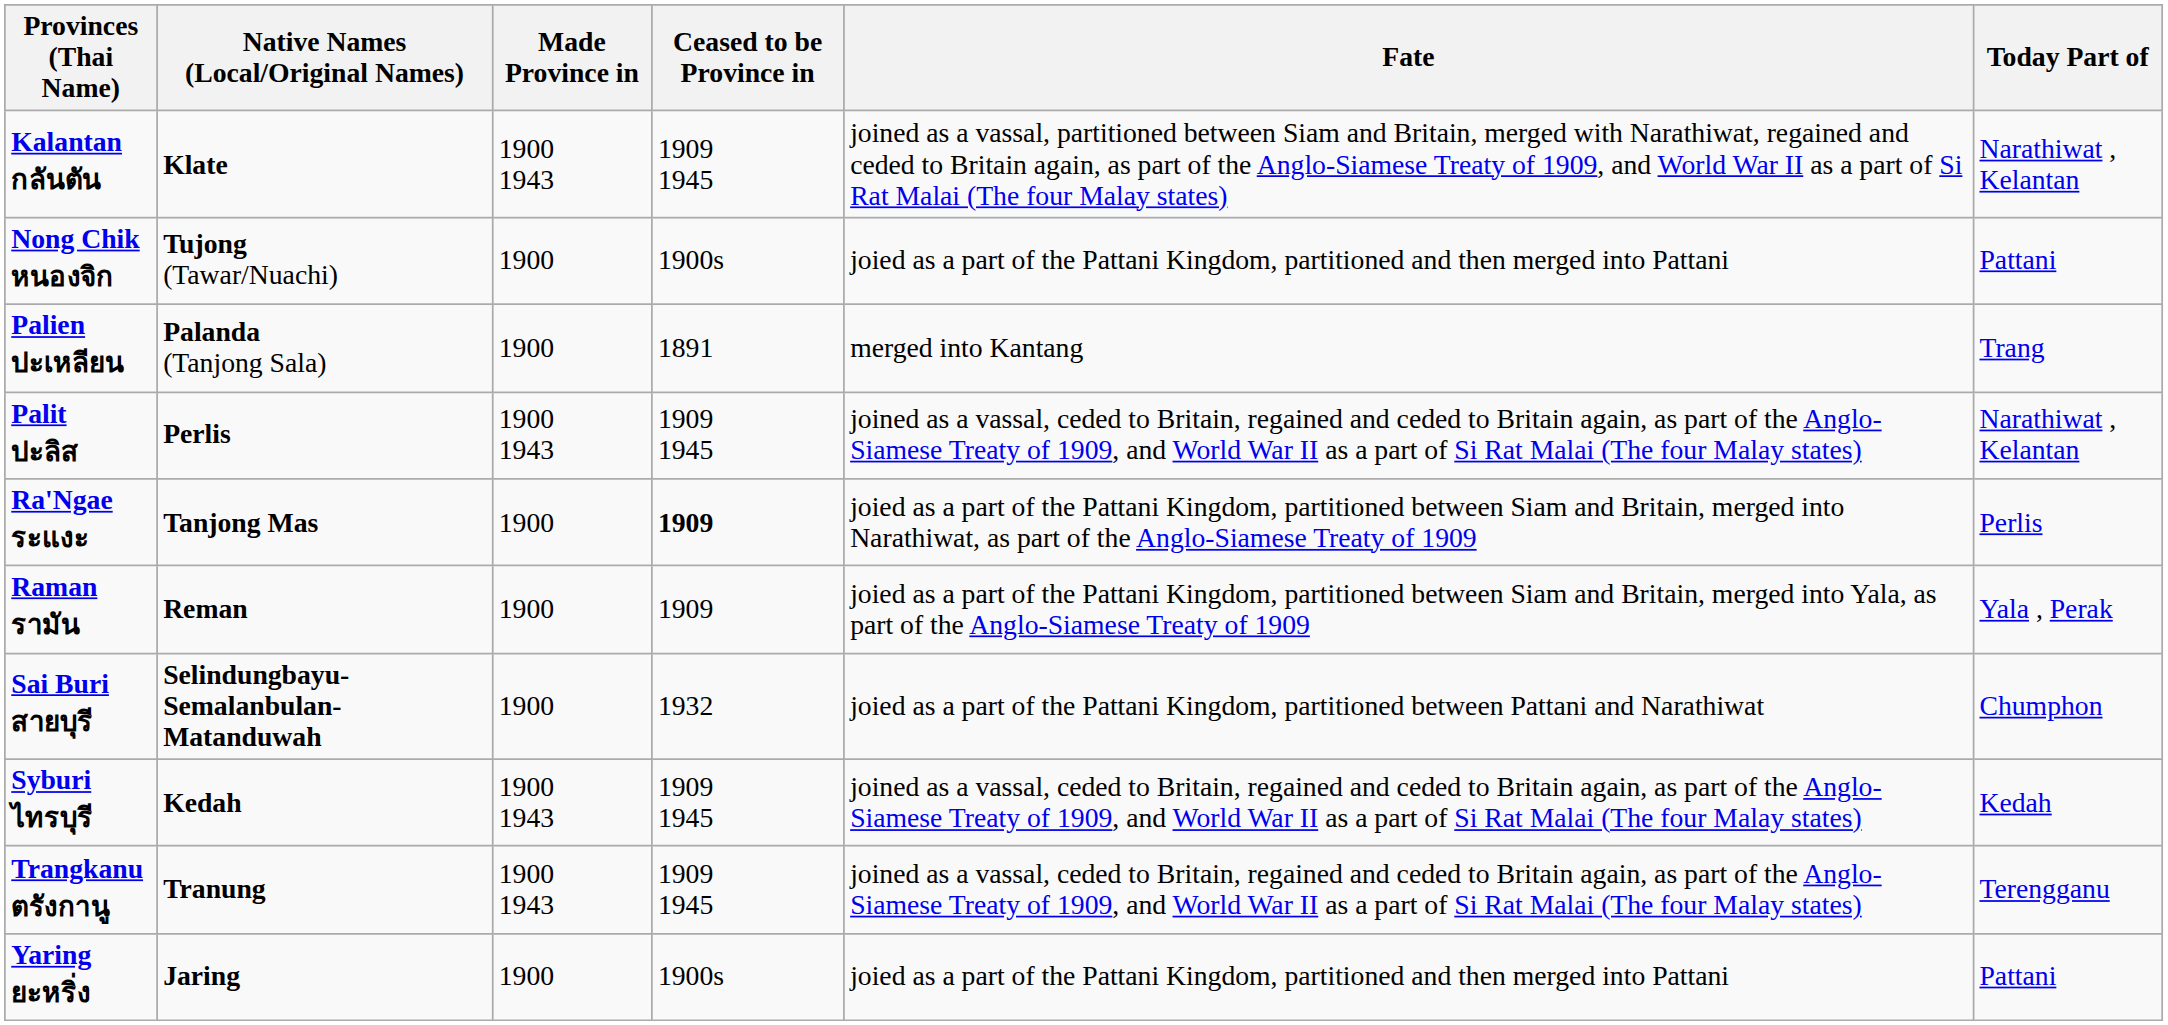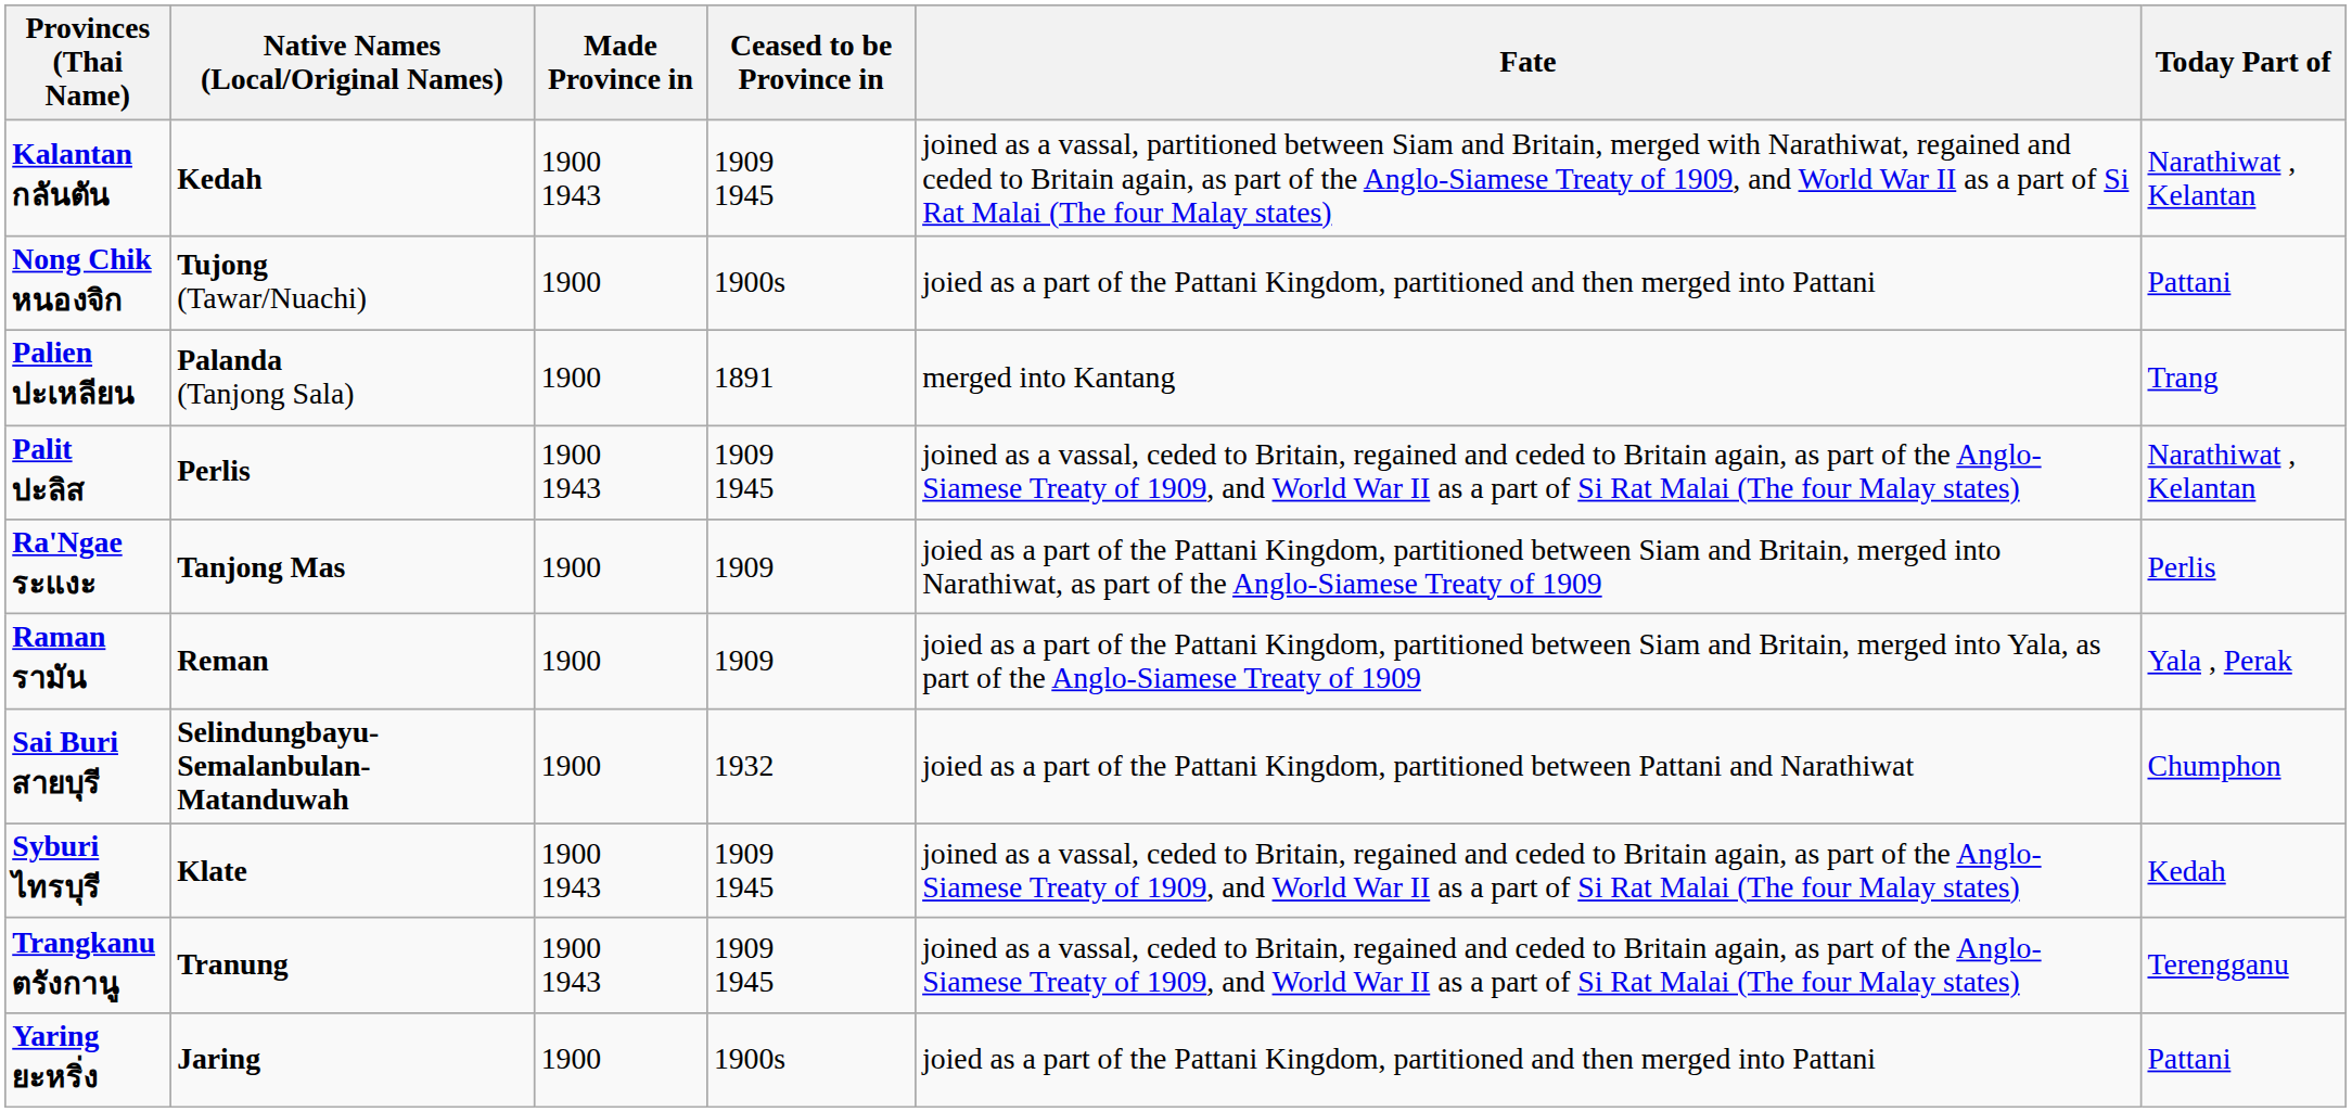 <table class="wikitable sortable">
 <tr>
 <th>Provinces<br><strong>(Thai Name)</strong></th>
 <th><strong>Native Names</strong><br>(Local/Original Names)</th>
 <th>Made Province in</th>
 <th>Ceased to be Province in</th>
 <th>Fate</th>
 <th>Today Part of</th>
 </tr>
 <tr>
 <td><a href='#'><strong>Kalantan</strong></a><br><strong>กลันตัน</strong></td>
-<td><strong>Klate</strong></td>
+<td><strong>Kedah</strong></td>
 <td>1900<br>1943</td>
 <td>1909<br>1945</td>
 <td>joined as a vassal, partitioned between Siam and Britain, merged with Narathiwat, regained and ceded to Britain again, as part of the <a href='#'>Anglo-Siamese Treaty of 1909</a>, and <a href='#'>World War II</a> as a part of <a href='#'>Si Rat Malai (The four Malay states)</a></td>
 <td><a href='#'>Narathiwat</a> , <a href='#'>Kelantan</a> </td>
 </tr>
 <tr>
 <td><a href='#'><strong>Nong Chik</strong></a><br><strong>หนองจิก</strong></td>
 <td><strong>Tujong</strong><br>(Tawar/Nuachi)</td>
 <td>1900</td>
 <td>1900s</td>
 <td>joied as a part of the Pattani Kingdom, partitioned and then merged into Pattani</td>
 <td><a href='#'>Pattani</a> </td>
 </tr>
 <tr>
 <td><a href='#'><strong>Palien</strong></a><br><strong>ปะเหลียน</strong></td>
 <td><strong>Palanda</strong><br>(Tanjong Sala)</td>
 <td>1900</td>
 <td>1891</td>
 <td>merged into Kantang</td>
 <td><a href='#'>Trang</a> </td>
 </tr>
 <tr>
 <td><a href='#'><strong>Palit</strong></a><br><strong>ปะลิส</strong></td>
 <td><strong>Perlis</strong></td>
 <td>1900<br>1943</td>
 <td>1909<br>1945</td>
 <td>joined as a vassal, ceded to Britain, regained and ceded to Britain again, as part of the <a href='#'>Anglo-Siamese Treaty of 1909</a>, and <a href='#'>World War II</a> as a part of <a href='#'>Si Rat Malai (The four Malay states)</a></td>
 <td><a href='#'>Narathiwat</a> , <a href='#'>Kelantan</a> </td>
 </tr>
 <tr>
 <td><a href='#'><strong>Ra'Ngae</strong></a><br><strong>ระแงะ</strong></td>
 <td><strong>Tanjong Mas</strong></td>
 <td>1900</td>
-<td><strong>1909</strong></td>
+<td>1909</td>
 <td>joied as a part of the Pattani Kingdom, partitioned between Siam and Britain, merged into Narathiwat, as part of the <a href='#'>Anglo-Siamese Treaty of 1909</a></td>
 <td><a href='#'>Perlis</a> </td>
 </tr>
 <tr>
 <td><a href='#'><strong>Raman</strong></a><br><strong>รามัน</strong></td>
 <td><strong>Reman</strong></td>
 <td>1900</td>
 <td>1909</td>
 <td>joied as a part of the Pattani Kingdom, partitioned between Siam and Britain, merged into Yala, as part of the <a href='#'>Anglo-Siamese Treaty of 1909</a></td>
 <td><a href='#'>Yala</a> , <a href='#'>Perak</a> </td>
 </tr>
 <tr>
 <td><a href='#'><strong>Sai Buri</strong></a><br><strong>สายบุรี</strong></td>
 <td><strong>Selindungbayu-Semalanbulan-Matanduwah</strong></td>
 <td>1900</td>
 <td>1932</td>
 <td>joied as a part of the Pattani Kingdom, partitioned between Pattani and Narathiwat</td>
 <td><a href='#'>Chumphon</a> </td>
 </tr>
 <tr>
 <td><strong><a href='#'>Syburi</a></strong><br><strong>ไทรบุรี</strong></td>
-<td><strong>Kedah</strong></td>
+<td><strong>Klate</strong></td>
 <td>1900<br>1943</td>
 <td>1909<br>1945</td>
 <td>joined as a vassal, ceded to Britain, regained and ceded to Britain again, as part of the <a href='#'>Anglo-Siamese Treaty of 1909</a>, and <a href='#'>World War II</a> as a part of <a href='#'>Si Rat Malai (The four Malay states)</a></td>
 <td><a href='#'>Kedah</a> </td>
 </tr>
 <tr>
 <td><a href='#'><strong>Trangkanu</strong></a><br><strong>ตรังกานู</strong></td>
 <td><strong>Tranung</strong></td>
 <td>1900<br>1943</td>
 <td>1909<br>1945</td>
 <td>joined as a vassal, ceded to Britain, regained and ceded to Britain again, as part of the <a href='#'>Anglo-Siamese Treaty of 1909</a>, and <a href='#'>World War II</a> as a part of <a href='#'>Si Rat Malai (The four Malay states)</a></td>
 <td><a href='#'>Terengganu</a> </td>
 </tr>
 <tr>
 <td><a href='#'><strong>Yaring</strong></a><br><strong>ยะหริ่ง</strong></td>
 <td><strong>Jaring</strong></td>
 <td>1900</td>
 <td>1900s</td>
 <td>joied as a part of the Pattani Kingdom, partitioned and then merged into Pattani</td>
 <td><a href='#'>Pattani</a> </td>
 </tr>
 </table>
